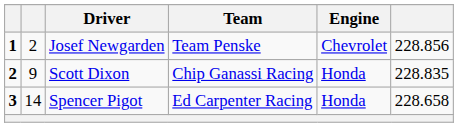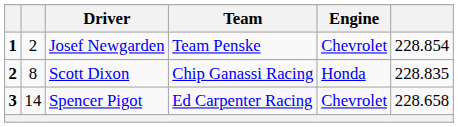 <table class="wikitable" style="font-size:95%;">
 <tr>
 </tr>
 <tr>
 <th></th>
 <th></th>
 <th>Driver</th>
 <th>Team</th>
 <th>Engine</th>
 <th></th>
 </tr>
 <tr>
 <td style="text-align:center;"><strong>1</strong></td>
 <td style="text-align:center;">2</td>
 <td align="left"> <a href='#'>Josef Newgarden</a></td>
 <td><a href='#'>Team Penske</a></td>
 <td><a href='#'>Chevrolet</a></td>
-<td>228.856</td>
+<td>228.854</td>
 </tr>
 <tr>
 <td style="text-align:center;"><strong>2</strong></td>
-<td style="text-align:center;">9</td>
+<td style="text-align:center;">8</td>
 <td align="left"> <a href='#'>Scott Dixon</a></td>
 <td><a href='#'>Chip Ganassi Racing</a></td>
 <td><a href='#'>Honda</a></td>
 <td>228.835</td>
 </tr>
 <tr>
 <td style="text-align:center;"><strong>3</strong></td>
 <td style="text-align:center;">14</td>
 <td align="left"> <a href='#'>Spencer Pigot</a></td>
 <td><a href='#'>Ed Carpenter Racing</a></td>
-<td><a href='#'>Honda</a></td>
+<td><a href='#'>Chevrolet</a></td>
 <td>228.658</td>
 </tr>
 <tr>
 <th colspan=6></th>
 </tr>
 </table>
